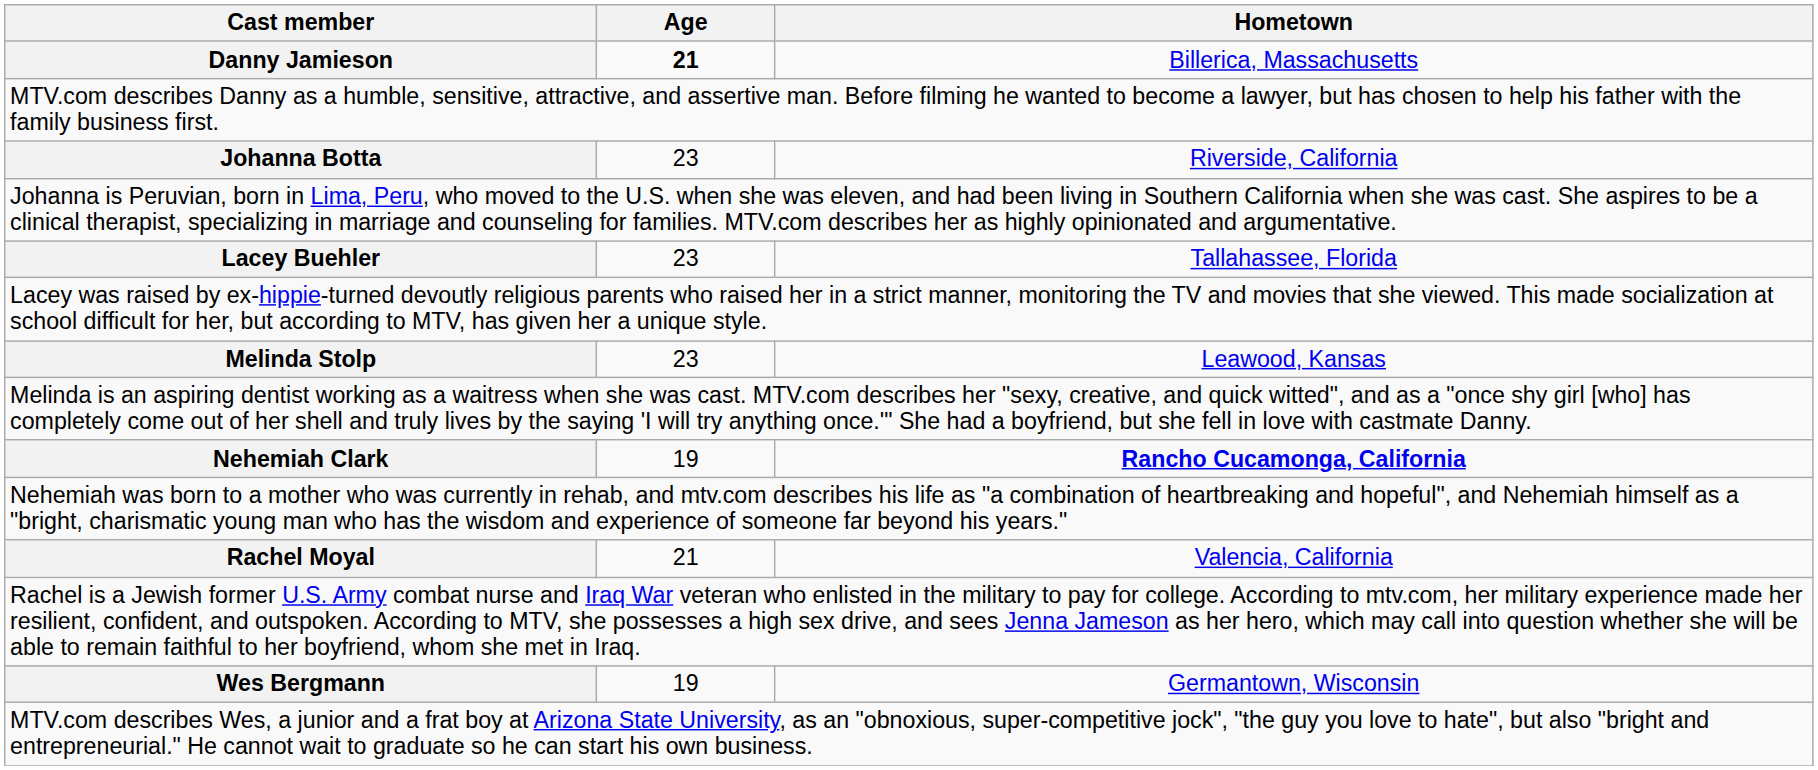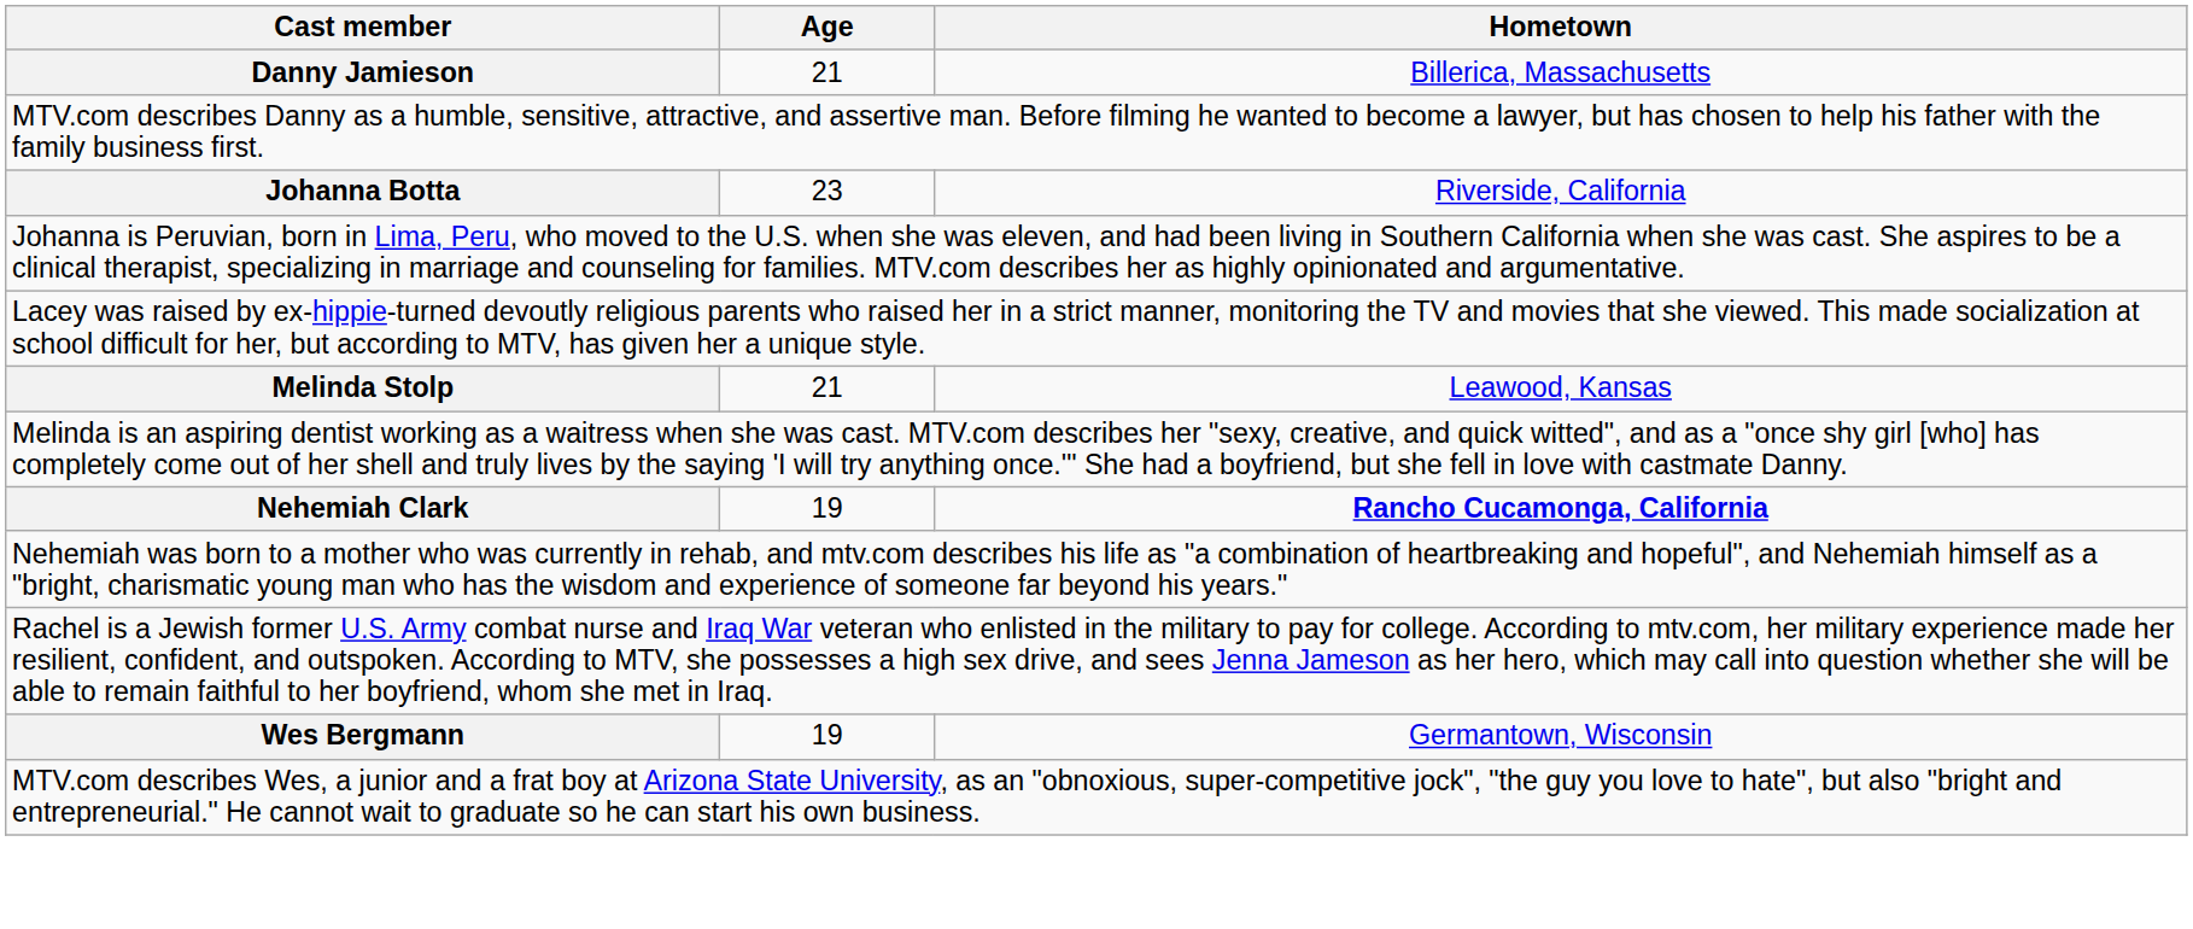 <table class="wikitable sortable" style="text-align:center;">
 <tr>
 <th scope="col">Cast member</th>
 <th scope="col">Age</th>
 <th scope="col">Hometown</th>
 </tr>
 <tr>
 <th scope="row">Danny Jamieson</th>
-<td><strong>21</strong></td>
+<td>21</td>
 <td><a href='#'>Billerica, Massachusetts</a></td>
 </tr>
 <tr class="expand-child">
 <td align="left" colspan="3">MTV.com describes Danny as a humble, sensitive, attractive, and assertive man. Before filming he wanted to become a lawyer, but has chosen to help his father with the family business first.</td>
 </tr>
 <tr>
 <th scope="row">Johanna Botta</th>
 <td>23</td>
 <td><a href='#'>Riverside, California</a></td>
 </tr>
 <tr class="expand-child">
 <td align="left" colspan="3">Johanna is Peruvian, born in <a href='#'>Lima, Peru</a>, who moved to the U.S. when she was eleven, and had been living in Southern California when she was cast. She aspires to be a clinical therapist, specializing in marriage and counseling for families. MTV.com describes her as highly opinionated and argumentative.</td>
 </tr>
-<tr>
-<th scope="row">Lacey Buehler</th>
-<td>23</td>
-<td><a href='#'>Tallahassee, Florida</a></td>
-</tr>
 <tr class="expand-child">
 <td align="left" colspan="3">Lacey was raised by ex-<a href='#'>hippie</a>-turned devoutly religious parents who raised her in a strict manner, monitoring the TV and movies that she viewed. This made socialization at school difficult for her, but according to MTV, has given her a unique style.</td>
 </tr>
 <tr>
 <th scope="row">Melinda Stolp</th>
-<td>23</td>
+<td>21</td>
 <td><a href='#'>Leawood, Kansas</a></td>
 </tr>
 <tr class="expand-child">
 <td align="left" colspan="3">Melinda is an aspiring dentist working as a waitress when she was cast. MTV.com describes her "sexy, creative, and quick witted", and as a "once shy girl [who] has completely come out of her shell and truly lives by the saying 'I will try anything once.'" She had a boyfriend, but she fell in love with castmate Danny.</td>
 </tr>
 <tr>
 <th scope="row">Nehemiah Clark</th>
 <td>19</td>
 <td><strong><a href='#'>Rancho Cucamonga, California</a></strong></td>
 </tr>
 <tr class="expand-child">
 <td align="left" colspan="3">Nehemiah was born to a mother who was currently in rehab, and mtv.com describes his life as "a combination of heartbreaking and hopeful", and Nehemiah himself as a "bright, charismatic young man who has the wisdom and experience of someone far beyond his years."</td>
 </tr>
-<tr>
-<th scope="row">Rachel Moyal</th>
-<td>21</td>
-<td><a href='#'>Valencia, California</a></td>
-</tr>
 <tr class="expand-child">
 <td align="left" colspan="3">Rachel is a Jewish former <a href='#'>U.S. Army</a> combat nurse and <a href='#'>Iraq War</a> veteran who enlisted in the military to pay for college. According to mtv.com, her military experience made her resilient, confident, and outspoken. According to MTV, she possesses a high sex drive, and sees <a href='#'>Jenna Jameson</a> as her hero, which may call into question whether she will be able to remain faithful to her boyfriend, whom she met in Iraq.</td>
 </tr>
 <tr>
 <th scope="row">Wes Bergmann</th>
 <td>19</td>
 <td><a href='#'>Germantown, Wisconsin</a></td>
 </tr>
 <tr class="expand-child">
 <td align="left" colspan="3">MTV.com describes Wes, a junior and a frat boy at <a href='#'>Arizona State University</a>, as an "obnoxious, super-competitive jock", "the guy you love to hate", but also "bright and entrepreneurial." He cannot wait to graduate so he can start his own business.</td>
 </tr>
 </table>
